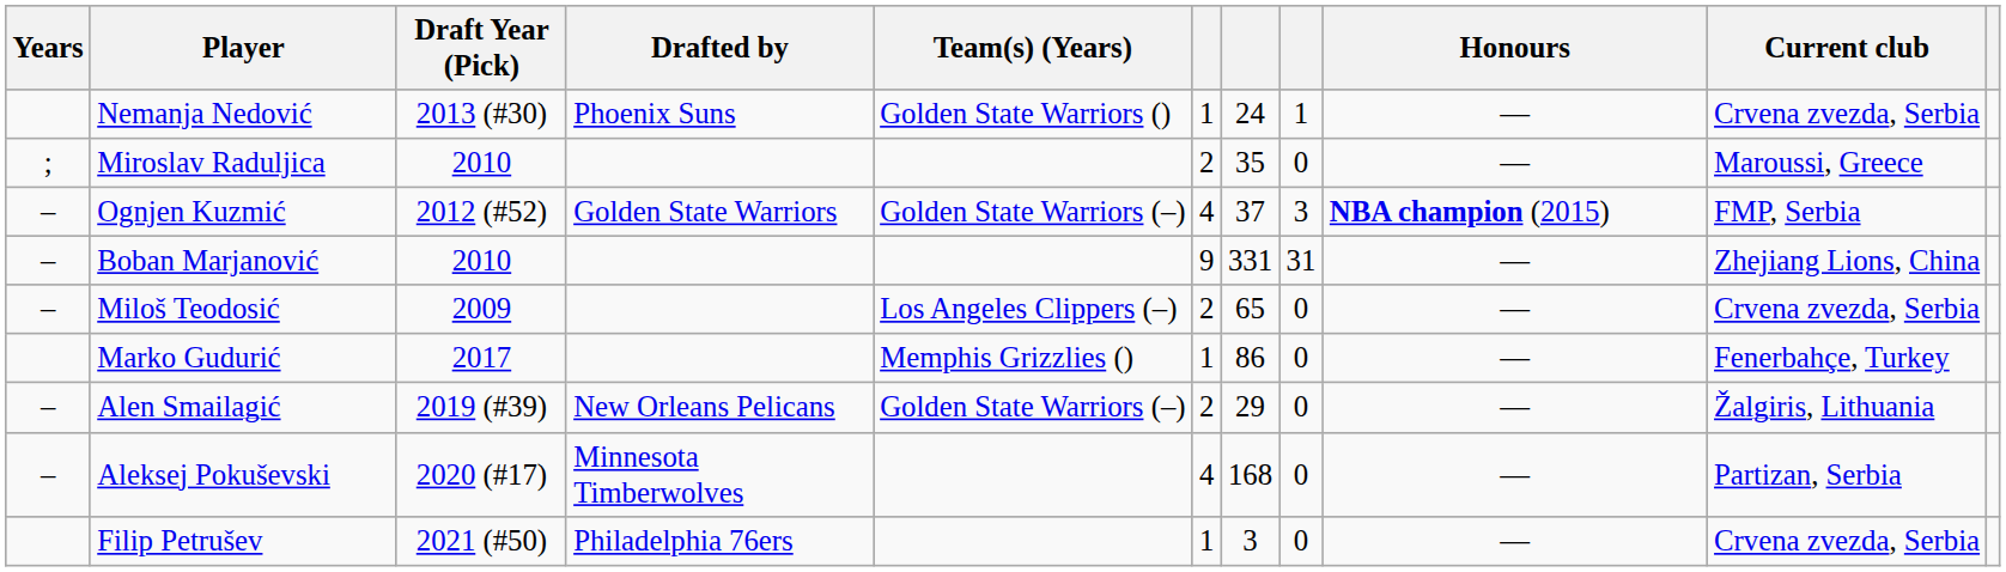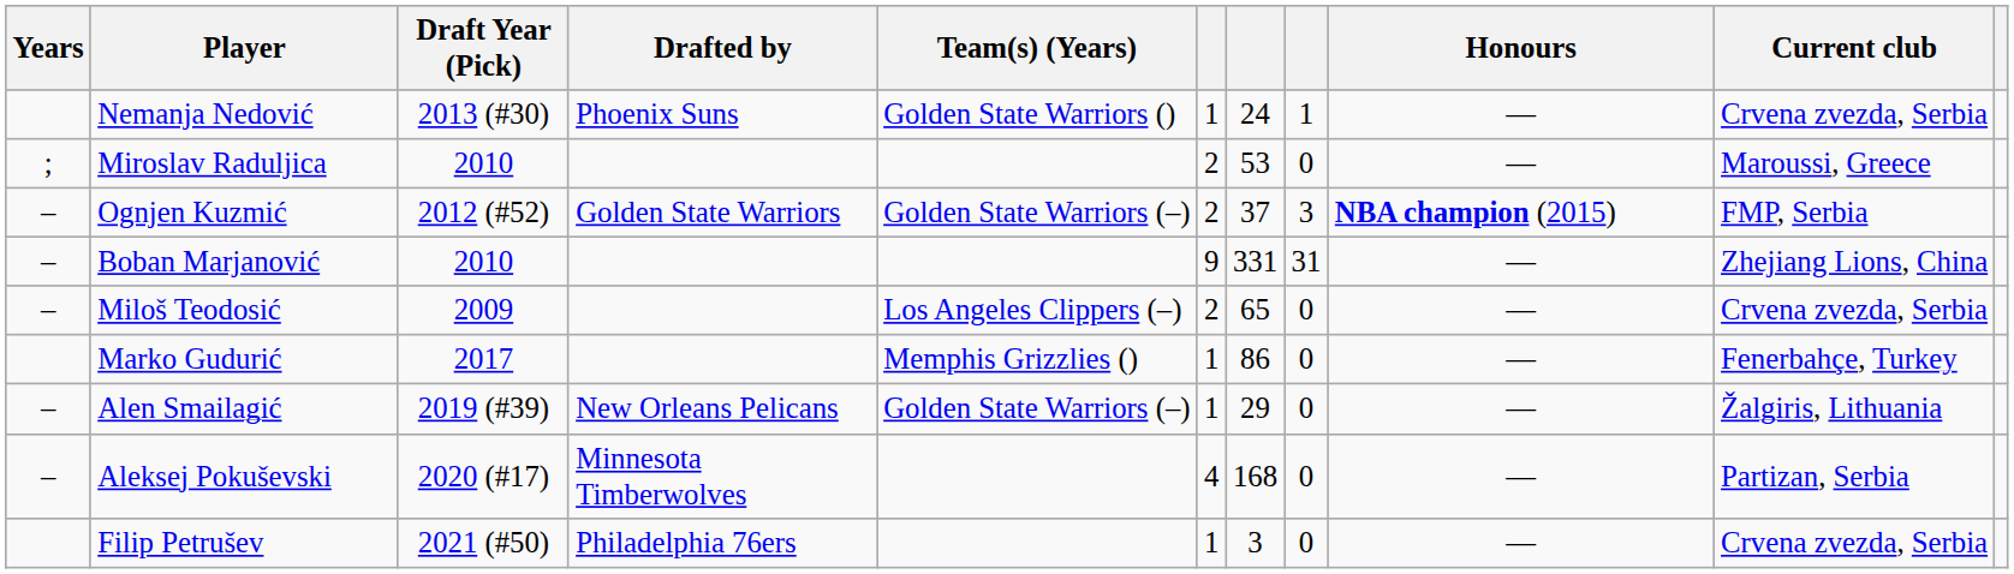 <table class="wikitable sortable" style="font-size:95%">
 <tr>
 <th scope="col">Years</th>
 <th scope="col" width="150px">Player</th>
 <th scope="col" width="80px">Draft Year (Pick)</th>
 <th scope="col" width="150px">Drafted by</th>
 <th scope="col">Team(s) (Years)</th>
 <th scope="col"></th>
 <th scope="col"></th>
 <th scope="col"></th>
 <th scope="col" width="190px">Honours</th>
 <th scope="col">Current club</th>
 <th scope="col" class="unsortable"></th>
 </tr>
 <tr>
 <td style="text-align:center"></td>
 <td><a href='#'>Nemanja Nedović</a></td>
 <td style="text-align:center"><a href='#'>2013</a> (#30)</td>
 <td><a href='#'>Phoenix Suns</a></td>
 <td><a href='#'>Golden State Warriors</a> ()</td>
 <td style="text-align:center">1</td>
 <td style="text-align:center">24</td>
 <td style="text-align:center">1</td>
 <td style="text-align:center">—</td>
 <td><a href='#'>Crvena zvezda</a>, <a href='#'>Serbia</a></td>
 <td align="center"></td>
 </tr>
 <tr>
 <td style="text-align:center">; </td>
 <td><a href='#'>Miroslav Raduljica</a></td>
 <td style="text-align:center"><a href='#'>2010</a></td>
 <td></td>
 <td></td>
 <td style="text-align:center">2</td>
-<td style="text-align:center">35</td>
+<td style="text-align:center">53</td>
 <td style="text-align:center">0</td>
 <td style="text-align:center">—</td>
 <td><a href='#'>Maroussi</a>, <a href='#'>Greece</a></td>
 <td align="center"></td>
 </tr>
 <tr>
 <td style="text-align:center">–</td>
 <td><a href='#'>Ognjen Kuzmić</a></td>
 <td style="text-align:center"><a href='#'>2012</a> (#52)</td>
 <td><a href='#'>Golden State Warriors</a></td>
 <td><a href='#'>Golden State Warriors</a> (–)</td>
-<td style="text-align:center">4</td>
+<td style="text-align:center">2</td>
 <td style="text-align:center">37</td>
 <td style="text-align:center">3</td>
 <td><a href='#'><strong>NBA champion</strong></a> (<a href='#'>2015</a>)</td>
 <td><a href='#'>FMP</a>, <a href='#'>Serbia</a></td>
 <td align="center"></td>
 </tr>
 <tr>
 <td style="text-align:center">–</td>
 <td><a href='#'>Boban Marjanović</a></td>
 <td style="text-align:center"><a href='#'>2010</a></td>
 <td></td>
 <td></td>
 <td style="text-align:center">9</td>
 <td style="text-align:center">331</td>
 <td style="text-align:center">31</td>
 <td style="text-align:center">—</td>
 <td><a href='#'>Zhejiang Lions</a>, <a href='#'>China</a></td>
 <td style="text-align:center"></td>
 </tr>
 <tr>
 <td style="text-align:center">–</td>
 <td><a href='#'>Miloš Teodosić</a></td>
 <td style="text-align:center"><a href='#'>2009</a></td>
 <td></td>
 <td><a href='#'>Los Angeles Clippers</a> (–)</td>
 <td style="text-align:center">2</td>
 <td style="text-align:center">65</td>
 <td style="text-align:center">0</td>
 <td style="text-align:center">—</td>
 <td><a href='#'>Crvena zvezda</a>, <a href='#'>Serbia</a></td>
 <td style="text-align:center"></td>
 </tr>
 <tr>
 <td style="text-align:center"></td>
 <td><a href='#'>Marko Gudurić</a></td>
 <td style="text-align:center"><a href='#'>2017</a></td>
 <td></td>
 <td><a href='#'>Memphis Grizzlies</a> ()</td>
 <td style="text-align:center">1</td>
 <td style="text-align:center">86</td>
 <td style="text-align:center">0</td>
 <td style="text-align:center">—</td>
 <td><a href='#'>Fenerbahçe</a>, <a href='#'>Turkey</a></td>
 <td style="text-align:center"></td>
 </tr>
 <tr>
 <td style="text-align:center">–</td>
 <td><a href='#'>Alen Smailagić</a></td>
 <td style="text-align:center"><a href='#'>2019</a> (#39)</td>
 <td><a href='#'>New Orleans Pelicans</a></td>
 <td><a href='#'>Golden State Warriors</a> (–)</td>
-<td style="text-align:center">2</td>
+<td style="text-align:center">1</td>
 <td style="text-align:center">29</td>
 <td style="text-align:center">0</td>
 <td style="text-align:center">—</td>
 <td><a href='#'>Žalgiris</a>, <a href='#'>Lithuania</a></td>
 <td style="text-align:center"></td>
 </tr>
 <tr>
 <td style="text-align:center">–</td>
 <td><a href='#'>Aleksej Pokuševski</a></td>
 <td style="text-align:center"><a href='#'>2020</a> (#17)</td>
 <td><a href='#'>Minnesota Timberwolves</a></td>
 <td></td>
 <td style="text-align:center">4</td>
 <td style="text-align:center">168</td>
 <td style="text-align:center">0</td>
 <td style="text-align:center">—</td>
 <td><a href='#'>Partizan</a>, <a href='#'>Serbia</a></td>
 <td style="text-align:center"></td>
 </tr>
 <tr>
 <td style="text-align:center"></td>
 <td><a href='#'>Filip Petrušev</a></td>
 <td style="text-align:center"><a href='#'>2021</a> (#50)</td>
 <td><a href='#'>Philadelphia 76ers</a></td>
 <td></td>
 <td style="text-align:center">1</td>
 <td style="text-align:center">3</td>
 <td style="text-align:center">0</td>
 <td style="text-align:center">—</td>
 <td><a href='#'>Crvena zvezda</a>, <a href='#'>Serbia</a></td>
 <td style="text-align:center"></td>
 </tr>
 </table>
